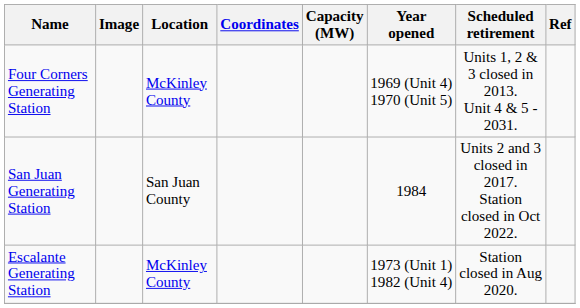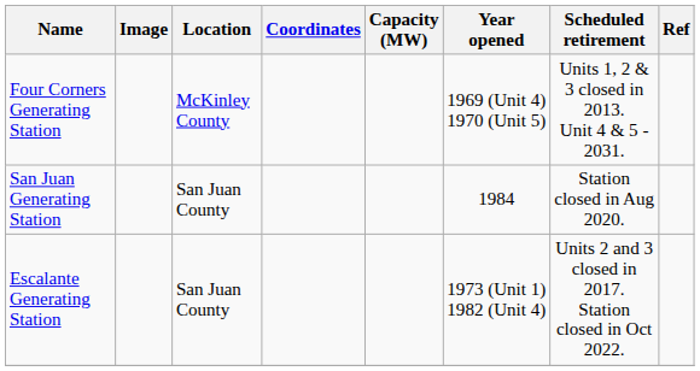 <table class="wikitable sortable">
 <tr>
 <th>Name</th>
 <th>Image</th>
 <th>Location</th>
 <th><a href='#'>Coordinates</a></th>
 <th>Capacity<br>(MW)</th>
 <th>Year<br>opened</th>
 <th>Scheduled retirement</th>
 <th>Ref</th>
 </tr>
 <tr>
 <td><a href='#'>Four Corners Generating Station</a></td>
 <td></td>
 <td><a href='#'>McKinley County</a></td>
 <td></td>
 <td align=center></td>
 <td align=center>1969 (Unit 4)<br>1970 (Unit 5)<br></td>
 <td align=center>Units 1, 2 & 3 closed in 2013.<br>Unit 4 & 5 - 2031.</td>
 <td></td>
 </tr>
 <tr>
 <td><a href='#'>San Juan Generating Station</a></td>
 <td></td>
 <td>San Juan County</td>
 <td></td>
 <td align=center></td>
 <td align=center>1984</td>
-<td align=center>Units 2 and 3 closed in 2017.<br>Station closed in Oct 2022.</td>
+<td align=center>Station closed in Aug 2020.</td>
 <td></td>
 </tr>
 <tr>
 <td><a href='#'>Escalante Generating Station</a></td>
 <td></td>
-<td><a href='#'>McKinley County</a></td>
+<td>San Juan County</td>
 <td></td>
 <td align=center></td>
 <td align=center>1973 (Unit 1)<br>1982 (Unit 4)</td>
-<td align=center>Station closed in Aug 2020.</td>
+<td align=center>Units 2 and 3 closed in 2017.<br>Station closed in Oct 2022.</td>
 <td></td>
 </tr>
 <tr>
 </tr>
 </table>
